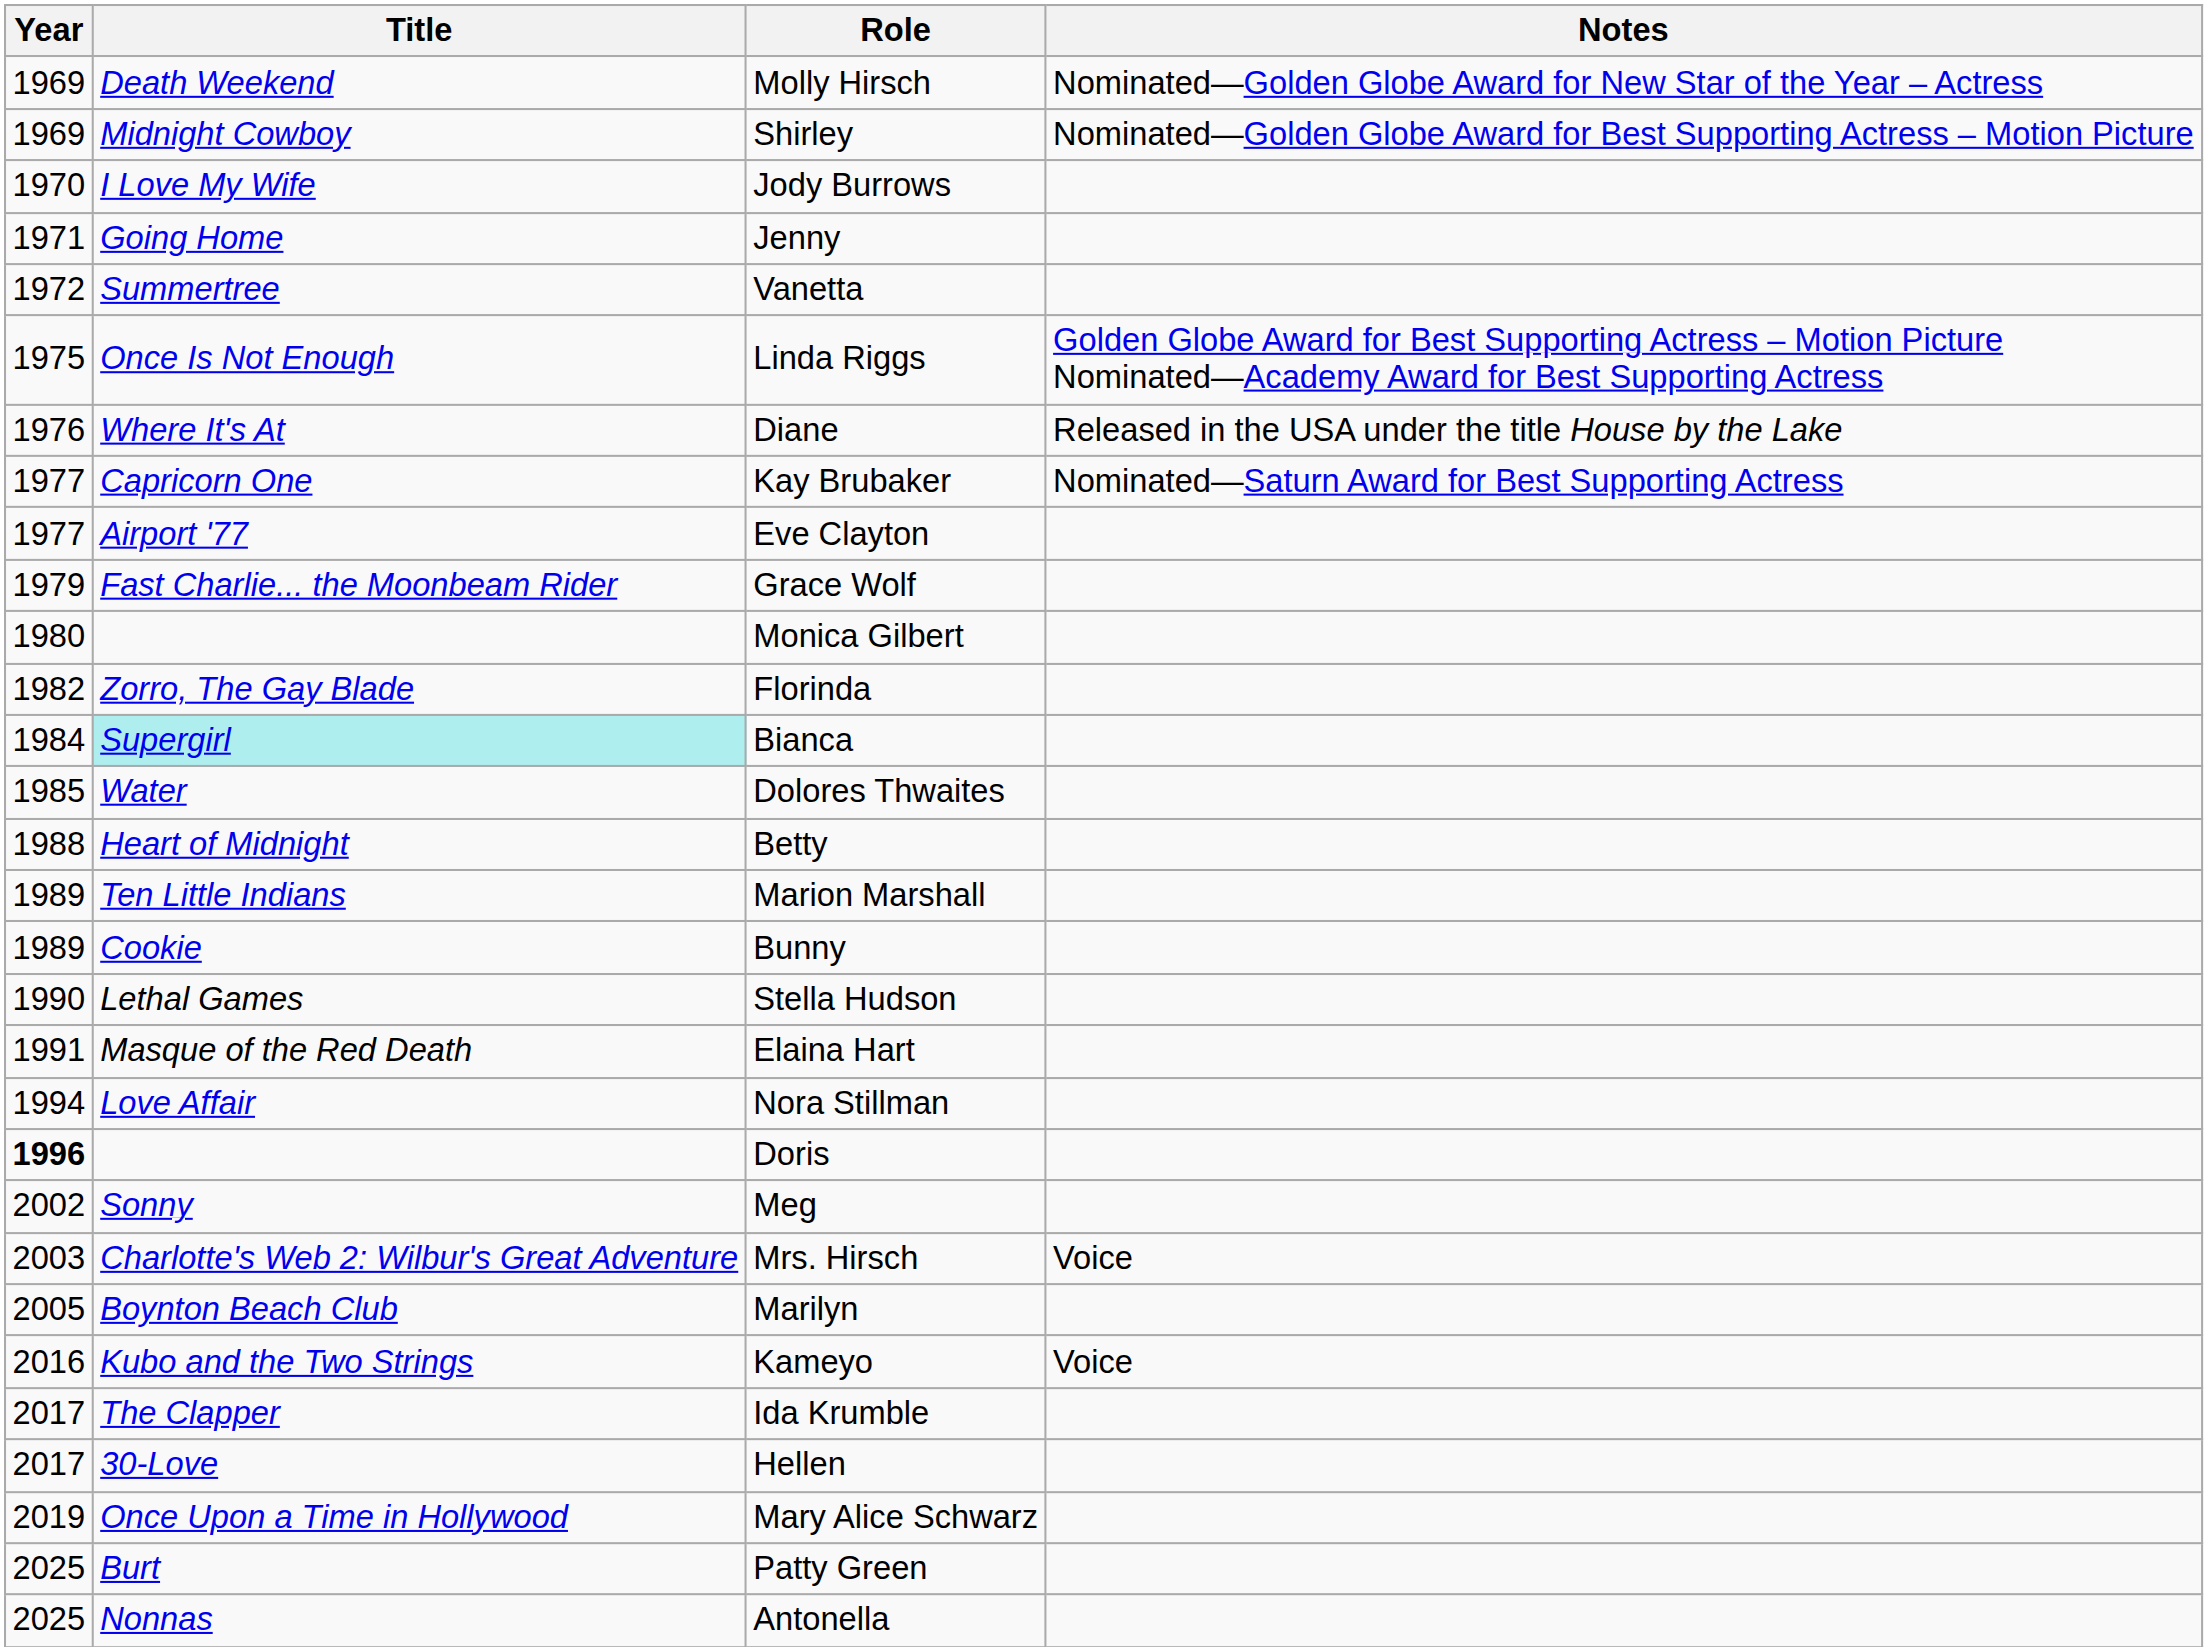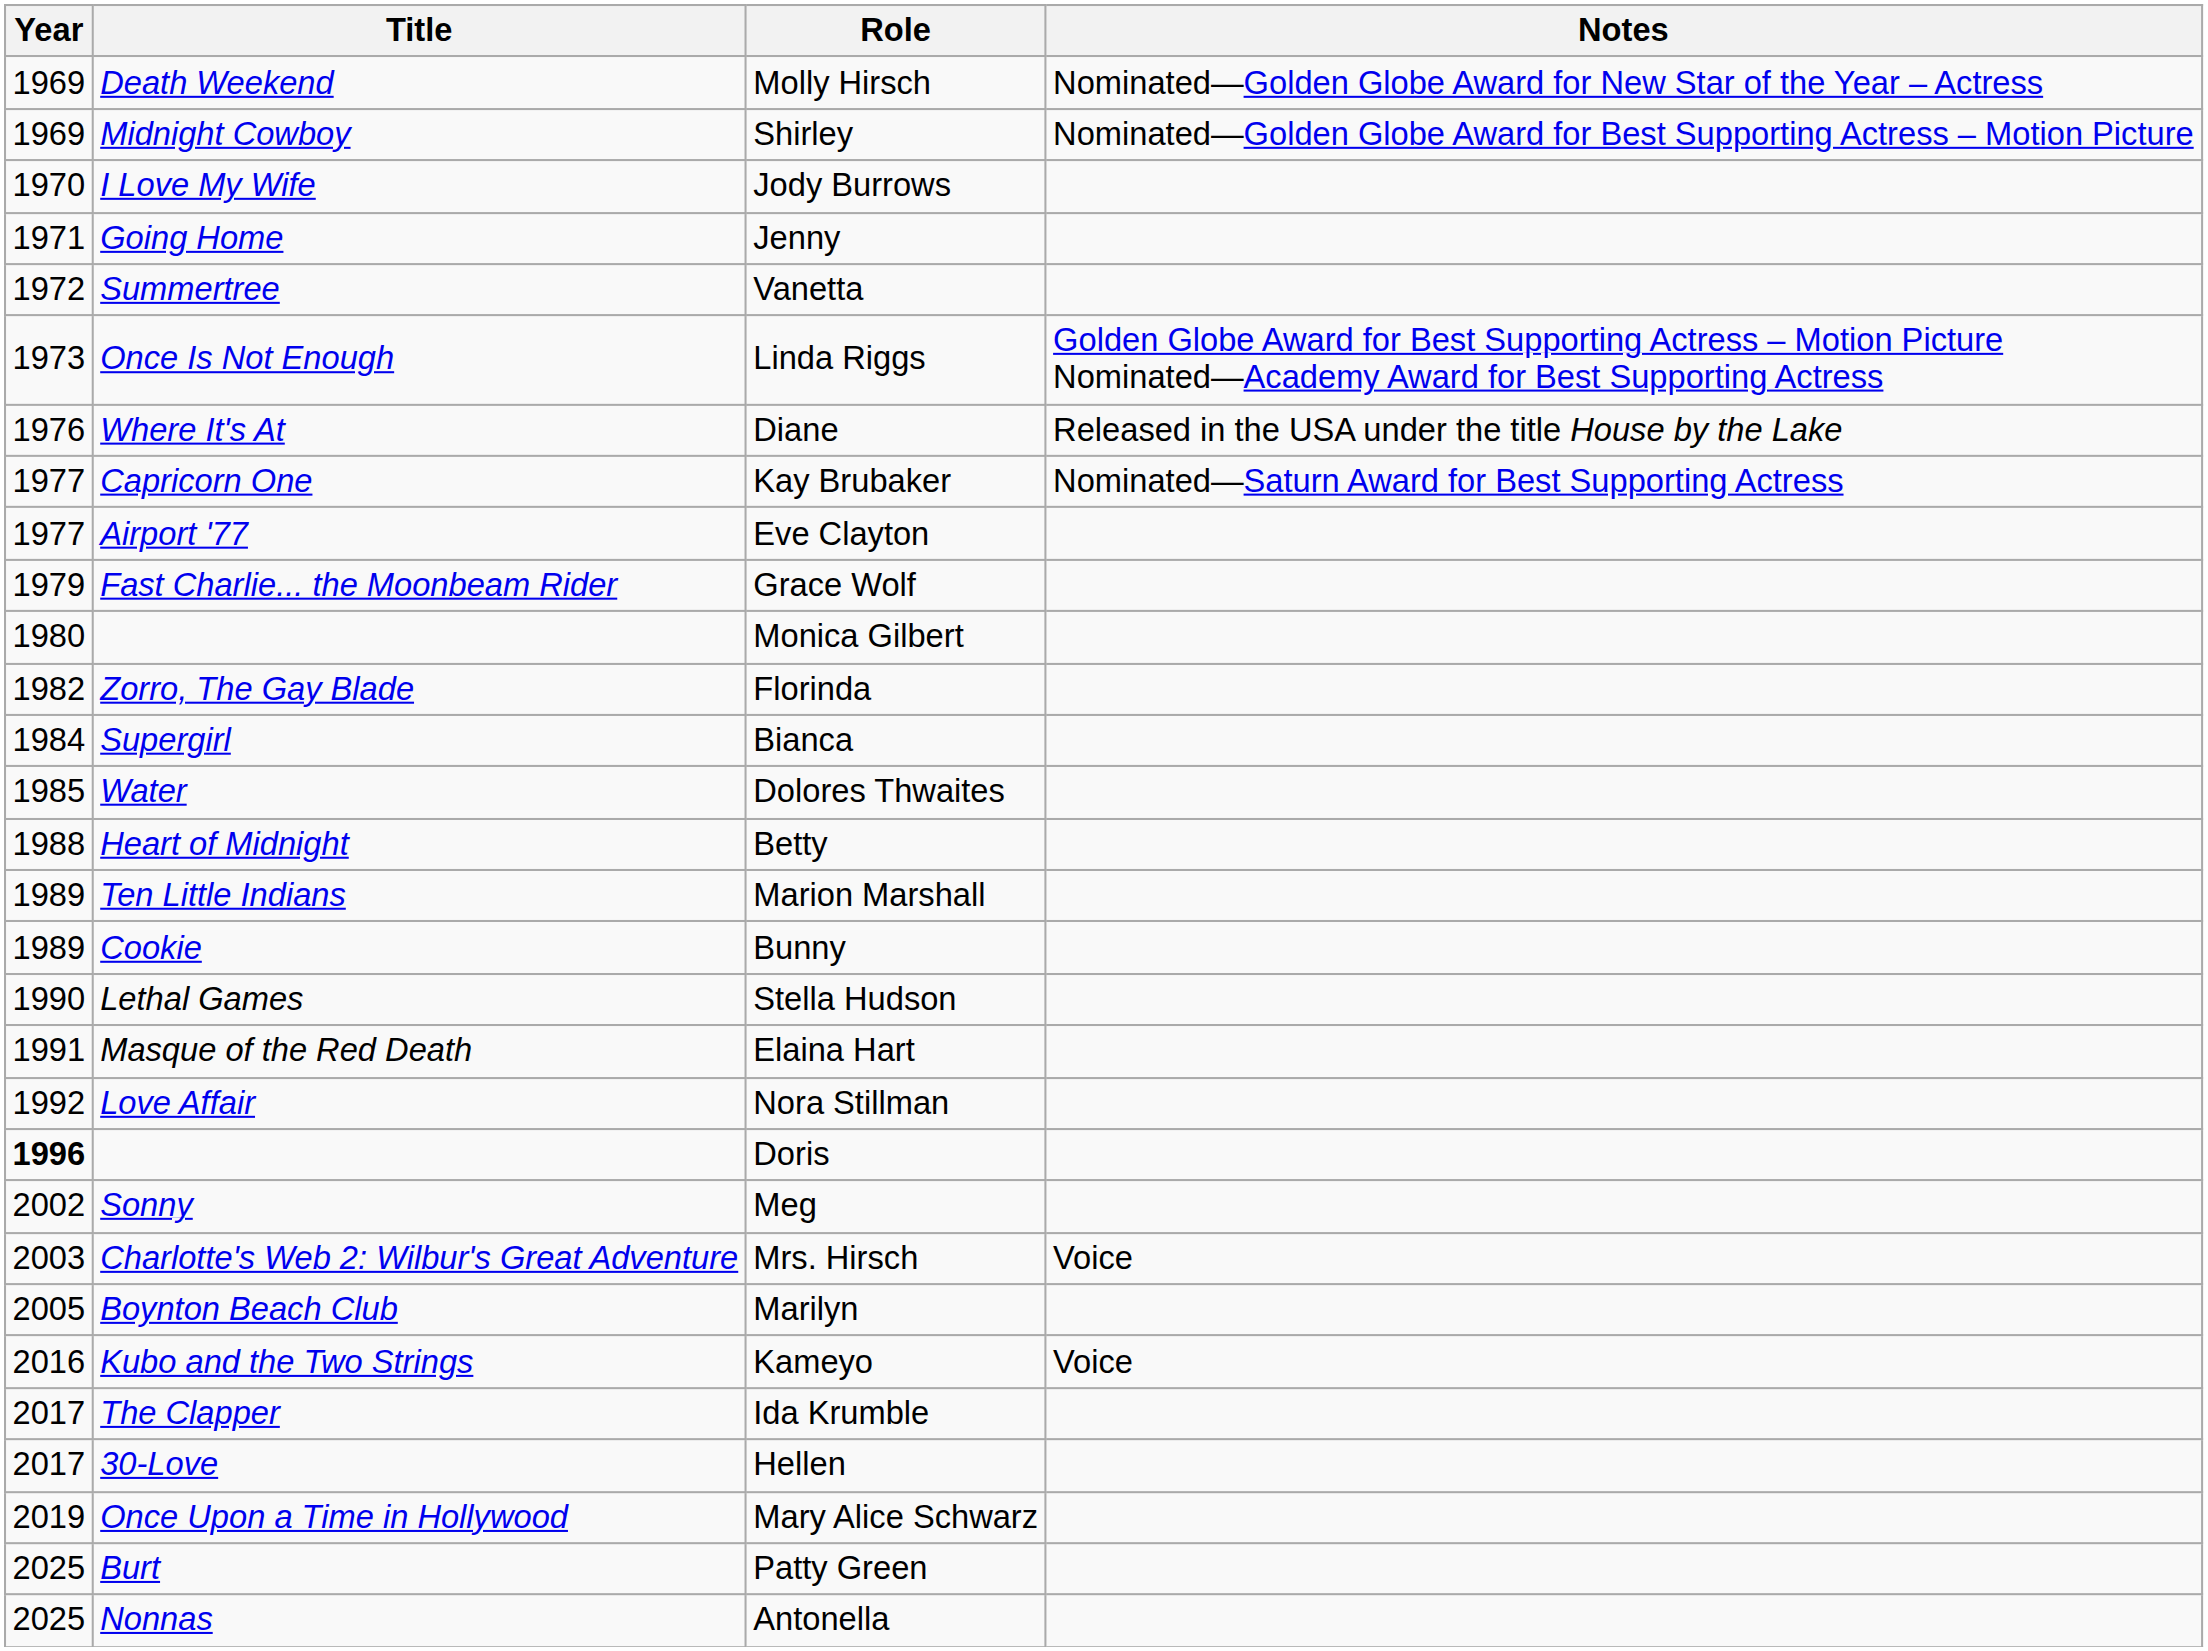 <table class="wikitable sortable">
 <tr>
 <th>Year</th>
 <th>Title</th>
 <th>Role</th>
 <th class="unsortable">Notes</th>
 </tr>
 <tr>
 <td>1969</td>
 <td><em><a href='#'>Death Weekend</a></em></td>
 <td>Molly Hirsch</td>
 <td>Nominated—<a href='#'>Golden Globe Award for New Star of the Year – Actress</a></td>
 </tr>
 <tr>
 <td>1969</td>
 <td><em><a href='#'>Midnight Cowboy</a></em></td>
 <td>Shirley</td>
 <td>Nominated—<a href='#'>Golden Globe Award for Best Supporting Actress – Motion Picture</a></td>
 </tr>
 <tr>
 <td>1970</td>
 <td><em><a href='#'>I Love My Wife</a></em></td>
 <td>Jody Burrows</td>
 <td></td>
 </tr>
 <tr>
 <td>1971</td>
 <td><em><a href='#'>Going Home</a></em></td>
 <td>Jenny</td>
 <td></td>
 </tr>
 <tr>
 <td>1972</td>
 <td><em><a href='#'>Summertree</a></em></td>
 <td>Vanetta</td>
 <td></td>
 </tr>
 <tr>
-<td>1975</td>
+<td>1973</td>
 <td><em><a href='#'>Once Is Not Enough</a></em></td>
 <td>Linda Riggs</td>
 <td><a href='#'>Golden Globe Award for Best Supporting Actress – Motion Picture</a><br>Nominated—<a href='#'>Academy Award for Best Supporting Actress</a></td>
 </tr>
 <tr>
 <td>1976</td>
 <td><em><a href='#'>Where It's At</a></em></td>
 <td>Diane</td>
 <td>Released in the USA under the title <em>House by the Lake</em></td>
 </tr>
 <tr>
 <td>1977</td>
 <td><em><a href='#'>Capricorn One</a></em></td>
 <td>Kay Brubaker</td>
 <td>Nominated—<a href='#'>Saturn Award for Best Supporting Actress</a></td>
 </tr>
 <tr>
 <td>1977</td>
 <td><em><a href='#'>Airport '77</a></em></td>
 <td>Eve Clayton</td>
 <td></td>
 </tr>
 <tr>
 <td>1979</td>
 <td><em><a href='#'>Fast Charlie... the Moonbeam Rider</a></em></td>
 <td>Grace Wolf</td>
 <td></td>
 </tr>
 <tr>
 <td>1980</td>
 <td><em></em></td>
 <td>Monica Gilbert</td>
 <td></td>
 </tr>
 <tr>
 <td>1982</td>
 <td><em><a href='#'>Zorro, The Gay Blade</a></em></td>
 <td>Florinda</td>
 <td></td>
 </tr>
 <tr>
 <td>1984</td>
-<td style="background: paleturquoise;"><em><a href='#'>Supergirl</a></em></td>
+<td><em><a href='#'>Supergirl</a></em></td>
 <td>Bianca</td>
 <td></td>
 </tr>
 <tr>
 <td>1985</td>
 <td><em><a href='#'>Water</a></em></td>
 <td>Dolores Thwaites</td>
 <td></td>
 </tr>
 <tr>
 <td>1988</td>
 <td><em><a href='#'>Heart of Midnight</a></em></td>
 <td>Betty</td>
 <td></td>
 </tr>
 <tr>
 <td>1989</td>
 <td><em><a href='#'>Ten Little Indians</a></em></td>
 <td>Marion Marshall</td>
 <td></td>
 </tr>
 <tr>
 <td>1989</td>
 <td><em><a href='#'>Cookie</a></em></td>
 <td>Bunny</td>
 <td></td>
 </tr>
 <tr>
 <td>1990</td>
 <td><em>Lethal Games</em></td>
 <td>Stella Hudson</td>
 <td></td>
 </tr>
 <tr>
 <td>1991</td>
 <td><em>Masque of the Red Death</em></td>
 <td>Elaina Hart</td>
 <td></td>
 </tr>
 <tr>
-<td>1994</td>
+<td>1992</td>
 <td><em><a href='#'>Love Affair</a></em></td>
 <td>Nora Stillman</td>
 <td></td>
 </tr>
 <tr>
 <td><strong>1996</strong></td>
 <td><em></em></td>
 <td>Doris</td>
 <td></td>
 </tr>
 <tr>
 <td>2002</td>
 <td><em><a href='#'>Sonny</a></em></td>
 <td>Meg</td>
 <td></td>
 </tr>
 <tr>
 <td>2003</td>
 <td><em><a href='#'>Charlotte's Web 2: Wilbur's Great Adventure</a></em></td>
 <td>Mrs. Hirsch</td>
 <td>Voice</td>
 </tr>
 <tr>
 <td>2005</td>
 <td><em><a href='#'>Boynton Beach Club</a></em></td>
 <td>Marilyn</td>
 <td></td>
 </tr>
 <tr>
 <td>2016</td>
 <td><em><a href='#'>Kubo and the Two Strings</a></em></td>
 <td>Kameyo</td>
 <td>Voice</td>
 </tr>
 <tr>
 <td>2017</td>
 <td><em><a href='#'>The Clapper</a></em></td>
 <td>Ida Krumble</td>
 <td></td>
 </tr>
 <tr>
 <td>2017</td>
 <td><em><a href='#'>30-Love</a></em></td>
 <td>Hellen</td>
 <td></td>
 </tr>
 <tr>
 <td>2019</td>
 <td><em><a href='#'>Once Upon a Time in Hollywood</a></em></td>
 <td>Mary Alice Schwarz</td>
 <td></td>
 </tr>
 <tr>
 <td>2025</td>
 <td><em><a href='#'>Burt</a></em></td>
 <td>Patty Green</td>
 <td></td>
 </tr>
 <tr>
 <td>2025</td>
 <td><em><a href='#'>Nonnas</a></em></td>
 <td>Antonella</td>
 <td></td>
 </tr>
 </table>
